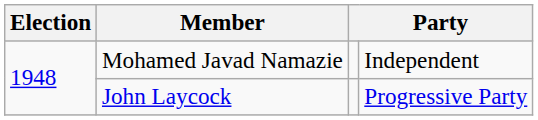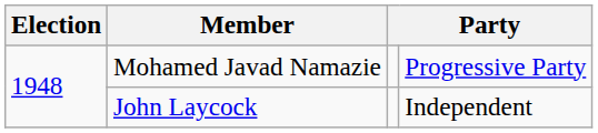 <table class="wikitable">
 <tr>
 <th>Election</th>
 <th>Member</th>
 <th colspan="2">Party</th>
 </tr>
 <tr>
 <td rowspan="2"><a href='#'>1948</a></td>
 <td>Mohamed Javad Namazie</td>
 <td bgcolor=></td>
-<td>Independent</td>
+<td><a href='#'>Progressive Party</a></td>
 </tr>
 <tr>
 <td><a href='#'>John Laycock</a></td>
 <td bgcolor=></td>
-<td><a href='#'>Progressive Party</a></td>
+<td>Independent</td>
 </tr>
 </table>
